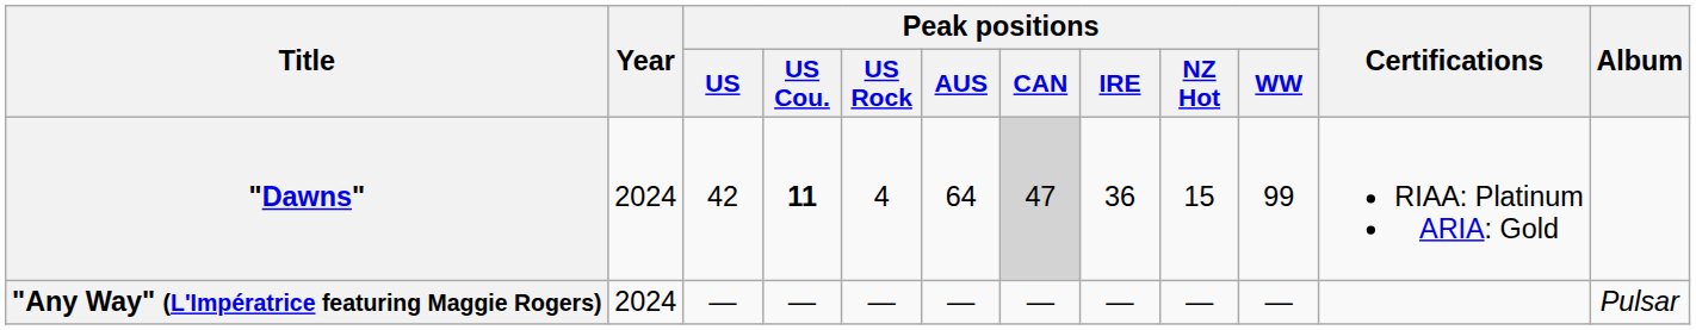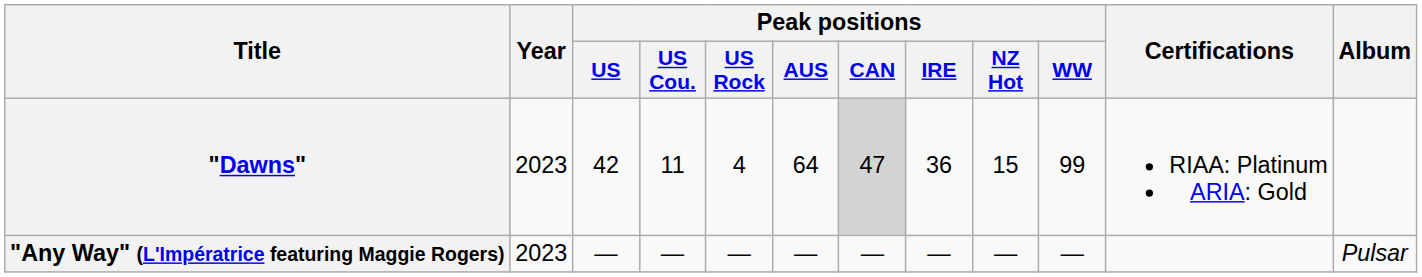 <table class="wikitable plainrowheaders" style="text-align:center;">
 <tr>
 <th scope="col" rowspan="2">Title</th>
 <th scope="col" rowspan="2">Year</th>
 <th scope="col" colspan="8">Peak positions</th>
 <th scope="col" rowspan="2">Certifications</th>
 <th scope="col" rowspan="2">Album</th>
 </tr>
 <tr>
 <th scope="col" style="width:2.7em;font-size:90%;"><a href='#'>US</a><br></th>
 <th scope="col" style="width:2.7em;font-size:90%;"><a href='#'>US<br>Cou.</a><br></th>
 <th scope="col" style="width:2.7em;font-size:90%;"><a href='#'>US<br>Rock</a><br></th>
 <th scope="col" style="width:2.7em;font-size:90%;"><a href='#'>AUS</a><br></th>
 <th scope="col" style="width:2.7em;font-size:90%;"><a href='#'>CAN</a><br></th>
 <th scope="col" style="width:2.7em;font-size:90%;"><a href='#'>IRE</a><br></th>
 <th scope="col" style="width:2.7em;font-size:90%;"><a href='#'>NZ<br>Hot</a><br></th>
 <th scope="col" style="width:2.7em;font-size:90%;"><a href='#'>WW</a><br></th>
 </tr>
 <tr>
 <th scope="row">"<a href='#'>Dawns</a>"<br></th>
-<td>2024</td>
+<td>2023</td>
 <td>42</td>
-<td><strong>11</strong></td>
+<td>11</td>
 <td>4</td>
 <td>64</td>
 <td style="background: lightgrey;">47</td>
 <td>36</td>
 <td>15</td>
 <td>99</td>
 <td><br><ul><li>RIAA: Platinum</li><li><a href='#'>ARIA</a>: Gold</li></ul></td>
 <td></td>
 </tr>
 <tr>
 <th scope="row">"Any Way" <small>(<a href='#'>L'Impératrice</a>  featuring Maggie Rogers)</small></th>
-<td>2024</td>
+<td>2023</td>
 <td>—</td>
 <td>—</td>
 <td>—</td>
 <td>—</td>
 <td>—</td>
 <td>—</td>
 <td>—</td>
 <td>—</td>
 <td></td>
 <td><em>Pulsar</em></td>
 </tr>
 </table>
